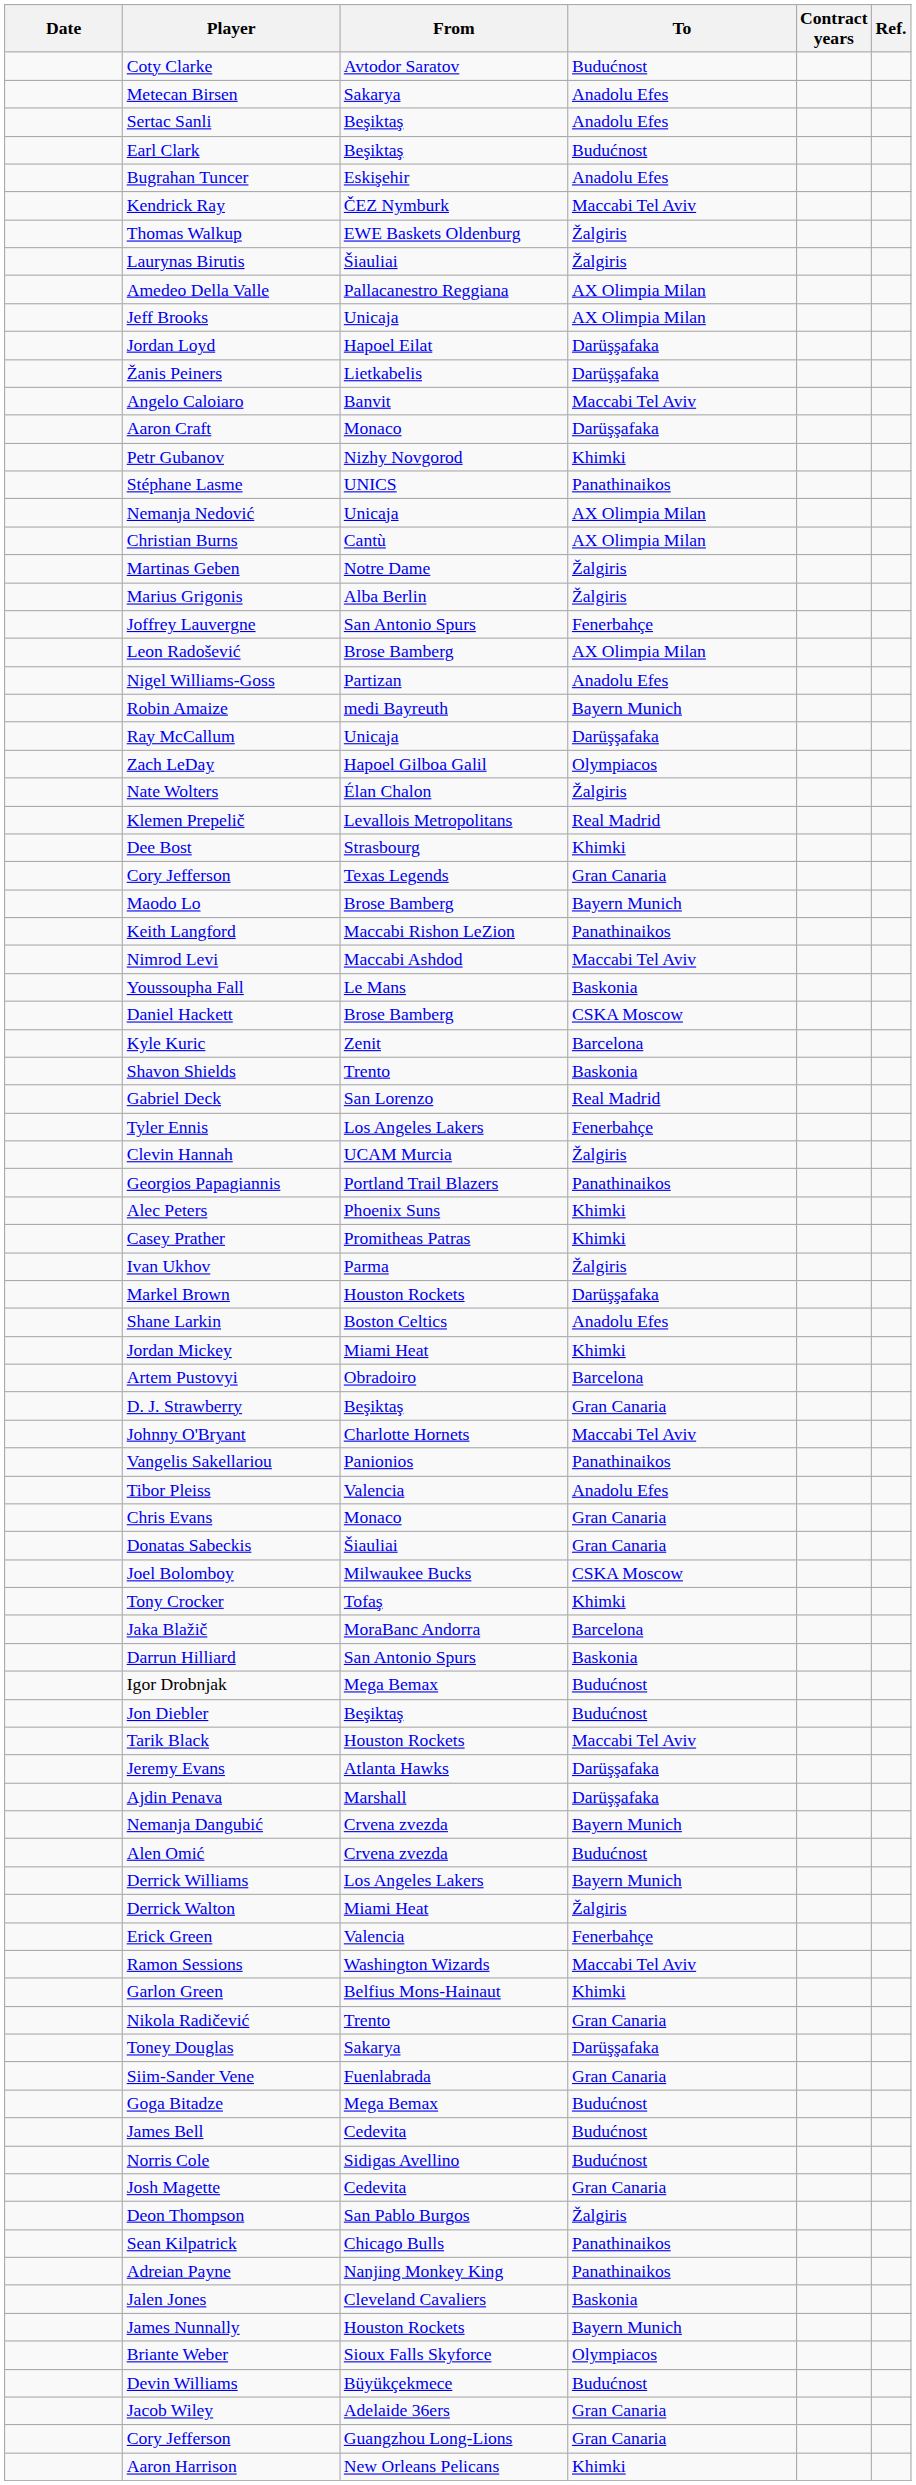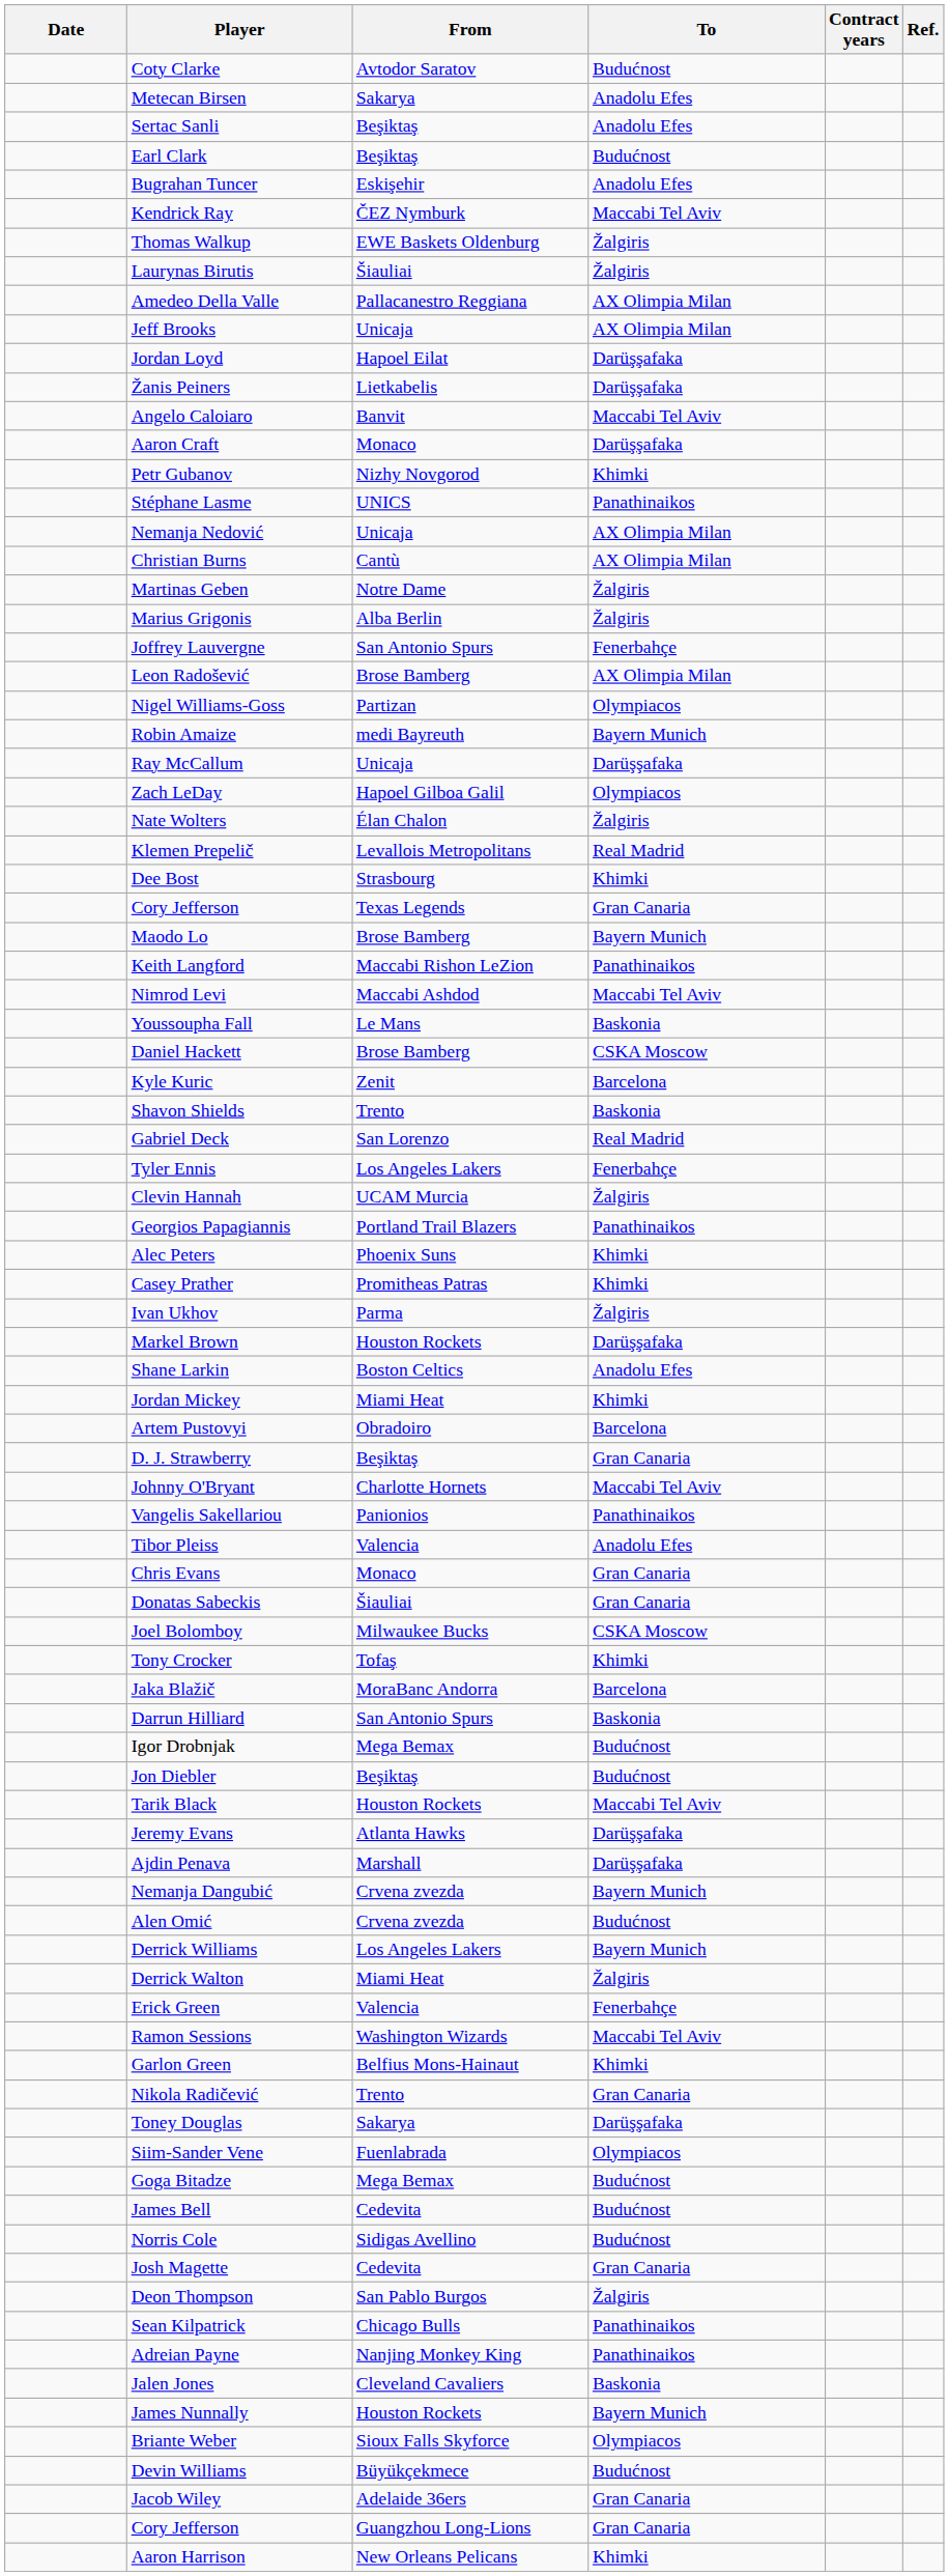 <table class="wikitable sortable">
 <tr>
 <th width=100>Date</th>
 <th width=190>Player</th>
 <th style="width:200px;">From</th>
 <th style="width:200px;">To</th>
 <th>Contract<br>years</th>
 <th>Ref.</th>
 </tr>
 <tr>
 <td></td>
 <td> <a href='#'>Coty Clarke</a></td>
 <td> <a href='#'>Avtodor Saratov</a></td>
 <td> <a href='#'>Budućnost</a></td>
 <td></td>
 <td></td>
 </tr>
 <tr>
 <td></td>
 <td> <a href='#'>Metecan Birsen</a></td>
 <td> <a href='#'>Sakarya</a></td>
 <td> <a href='#'>Anadolu Efes</a></td>
 <td></td>
 <td></td>
 </tr>
 <tr>
 <td></td>
 <td> <a href='#'>Sertac Sanli</a></td>
 <td> <a href='#'>Beşiktaş</a></td>
 <td> <a href='#'>Anadolu Efes</a></td>
 <td></td>
 <td></td>
 </tr>
 <tr>
 <td></td>
 <td> <a href='#'>Earl Clark</a></td>
 <td> <a href='#'>Beşiktaş</a></td>
 <td> <a href='#'>Budućnost</a></td>
 <td></td>
 <td></td>
 </tr>
 <tr>
 <td></td>
 <td> <a href='#'>Bugrahan Tuncer</a></td>
 <td> <a href='#'>Eskişehir</a></td>
 <td> <a href='#'>Anadolu Efes</a></td>
 <td></td>
 <td></td>
 </tr>
 <tr>
 <td></td>
 <td> <a href='#'>Kendrick Ray</a></td>
 <td> <a href='#'>ČEZ Nymburk</a></td>
 <td> <a href='#'>Maccabi Tel Aviv</a></td>
 <td></td>
 <td></td>
 </tr>
 <tr>
 <td></td>
 <td> <a href='#'>Thomas Walkup</a></td>
 <td> <a href='#'>EWE Baskets Oldenburg</a></td>
 <td> <a href='#'>Žalgiris</a></td>
 <td></td>
 <td></td>
 </tr>
 <tr>
 <td></td>
 <td> <a href='#'>Laurynas Birutis</a></td>
 <td> <a href='#'>Šiauliai</a></td>
 <td> <a href='#'>Žalgiris</a></td>
 <td></td>
 <td></td>
 </tr>
 <tr>
 <td></td>
 <td> <a href='#'>Amedeo Della Valle</a></td>
 <td> <a href='#'>Pallacanestro Reggiana</a></td>
 <td> <a href='#'>AX Olimpia Milan</a></td>
 <td></td>
 <td></td>
 </tr>
 <tr>
 <td></td>
 <td> <a href='#'>Jeff Brooks</a></td>
 <td> <a href='#'>Unicaja</a></td>
 <td> <a href='#'>AX Olimpia Milan</a></td>
 <td></td>
 <td></td>
 </tr>
 <tr>
 <td></td>
 <td> <a href='#'>Jordan Loyd</a></td>
 <td> <a href='#'>Hapoel Eilat</a></td>
 <td> <a href='#'>Darüşşafaka</a></td>
 <td></td>
 <td></td>
 </tr>
 <tr>
 <td></td>
 <td> <a href='#'>Žanis Peiners</a></td>
 <td> <a href='#'>Lietkabelis</a></td>
 <td> <a href='#'>Darüşşafaka</a></td>
 <td></td>
 <td></td>
 </tr>
 <tr>
 <td></td>
 <td> <a href='#'>Angelo Caloiaro</a></td>
 <td> <a href='#'>Banvit</a></td>
 <td> <a href='#'>Maccabi Tel Aviv</a></td>
 <td></td>
 <td></td>
 </tr>
 <tr>
 <td></td>
 <td> <a href='#'>Aaron Craft</a></td>
 <td> <a href='#'>Monaco</a></td>
 <td> <a href='#'>Darüşşafaka</a></td>
 <td></td>
 <td></td>
 </tr>
 <tr>
 <td></td>
 <td> <a href='#'>Petr Gubanov</a></td>
 <td> <a href='#'>Nizhy Novgorod</a></td>
 <td> <a href='#'>Khimki</a></td>
 <td></td>
 <td></td>
 </tr>
 <tr>
 <td></td>
 <td> <a href='#'>Stéphane Lasme</a></td>
 <td> <a href='#'>UNICS</a></td>
 <td> <a href='#'>Panathinaikos</a></td>
 <td></td>
 <td></td>
 </tr>
 <tr>
 <td></td>
 <td> <a href='#'>Nemanja Nedović</a></td>
 <td> <a href='#'>Unicaja</a></td>
 <td> <a href='#'>AX Olimpia Milan</a></td>
 <td></td>
 <td></td>
 </tr>
 <tr>
 <td></td>
 <td> <a href='#'>Christian Burns</a></td>
 <td> <a href='#'>Cantù</a></td>
 <td> <a href='#'>AX Olimpia Milan</a></td>
 <td></td>
 <td></td>
 </tr>
 <tr>
 <td></td>
 <td> <a href='#'>Martinas Geben</a></td>
 <td> <a href='#'>Notre Dame</a></td>
 <td> <a href='#'>Žalgiris</a></td>
 <td></td>
 <td></td>
 </tr>
 <tr>
 <td></td>
 <td> <a href='#'>Marius Grigonis</a></td>
 <td> <a href='#'>Alba Berlin</a></td>
 <td> <a href='#'>Žalgiris</a></td>
 <td></td>
 <td></td>
 </tr>
 <tr>
 <td></td>
 <td> <a href='#'>Joffrey Lauvergne</a></td>
 <td> <a href='#'>San Antonio Spurs</a></td>
 <td> <a href='#'>Fenerbahçe</a></td>
 <td></td>
 <td></td>
 </tr>
 <tr>
 <td></td>
 <td> <a href='#'>Leon Radošević</a></td>
 <td> <a href='#'>Brose Bamberg</a></td>
 <td> <a href='#'>AX Olimpia Milan</a></td>
 <td></td>
 <td></td>
 </tr>
 <tr>
 <td></td>
 <td> <a href='#'>Nigel Williams-Goss</a></td>
 <td> <a href='#'>Partizan</a></td>
-<td> <a href='#'>Anadolu Efes</a></td>
+<td> <a href='#'>Olympiacos</a></td>
 <td></td>
 <td></td>
 </tr>
 <tr>
 <td></td>
 <td> <a href='#'>Robin Amaize</a></td>
 <td> <a href='#'>medi Bayreuth</a></td>
 <td> <a href='#'>Bayern Munich</a></td>
 <td></td>
 <td></td>
 </tr>
 <tr>
 <td></td>
 <td> <a href='#'>Ray McCallum</a></td>
 <td> <a href='#'>Unicaja</a></td>
 <td> <a href='#'>Darüşşafaka</a></td>
 <td></td>
 <td></td>
 </tr>
 <tr>
 <td></td>
 <td> <a href='#'>Zach LeDay</a></td>
 <td> <a href='#'>Hapoel Gilboa Galil</a></td>
 <td> <a href='#'>Olympiacos</a></td>
 <td></td>
 <td></td>
 </tr>
 <tr>
 <td></td>
 <td> <a href='#'>Nate Wolters</a></td>
 <td> <a href='#'>Élan Chalon</a></td>
 <td> <a href='#'>Žalgiris</a></td>
 <td></td>
 <td></td>
 </tr>
 <tr>
 <td></td>
 <td> <a href='#'>Klemen Prepelič</a></td>
 <td> <a href='#'>Levallois Metropolitans</a></td>
 <td> <a href='#'>Real Madrid</a></td>
 <td></td>
 <td></td>
 </tr>
 <tr>
 <td></td>
 <td> <a href='#'>Dee Bost</a></td>
 <td> <a href='#'>Strasbourg</a></td>
 <td> <a href='#'>Khimki</a></td>
 <td></td>
 <td></td>
 </tr>
 <tr>
 <td></td>
 <td> <a href='#'>Cory Jefferson</a></td>
 <td> <a href='#'>Texas Legends</a></td>
 <td> <a href='#'>Gran Canaria</a></td>
 <td></td>
 <td></td>
 </tr>
 <tr>
 <td></td>
 <td> <a href='#'>Maodo Lo</a></td>
 <td> <a href='#'>Brose Bamberg</a></td>
 <td> <a href='#'>Bayern Munich</a></td>
 <td></td>
 <td></td>
 </tr>
 <tr>
 <td></td>
 <td> <a href='#'>Keith Langford</a></td>
 <td> <a href='#'>Maccabi Rishon LeZion</a></td>
 <td> <a href='#'>Panathinaikos</a></td>
 <td></td>
 <td></td>
 </tr>
 <tr>
 <td></td>
 <td> <a href='#'>Nimrod Levi</a></td>
 <td> <a href='#'>Maccabi Ashdod</a></td>
 <td> <a href='#'>Maccabi Tel Aviv</a></td>
 <td></td>
 <td></td>
 </tr>
 <tr>
 <td></td>
 <td> <a href='#'>Youssoupha Fall</a></td>
 <td> <a href='#'>Le Mans</a></td>
 <td> <a href='#'>Baskonia</a></td>
 <td></td>
 <td></td>
 </tr>
 <tr>
 <td></td>
 <td> <a href='#'>Daniel Hackett</a></td>
 <td> <a href='#'>Brose Bamberg</a></td>
 <td> <a href='#'>CSKA Moscow</a></td>
 <td></td>
 <td></td>
 </tr>
 <tr>
 <td></td>
 <td> <a href='#'>Kyle Kuric</a></td>
 <td> <a href='#'>Zenit</a></td>
 <td> <a href='#'>Barcelona</a></td>
 <td></td>
 <td></td>
 </tr>
 <tr>
 <td></td>
 <td> <a href='#'>Shavon Shields</a></td>
 <td> <a href='#'>Trento</a></td>
 <td> <a href='#'>Baskonia</a></td>
 <td></td>
 <td></td>
 </tr>
 <tr>
 <td></td>
 <td> <a href='#'>Gabriel Deck</a></td>
 <td> <a href='#'>San Lorenzo</a></td>
 <td> <a href='#'>Real Madrid</a></td>
 <td></td>
 <td></td>
 </tr>
 <tr>
 <td></td>
 <td> <a href='#'>Tyler Ennis</a></td>
 <td> <a href='#'>Los Angeles Lakers</a></td>
 <td> <a href='#'>Fenerbahçe</a></td>
 <td></td>
 <td></td>
 </tr>
 <tr>
 <td></td>
 <td> <a href='#'>Clevin Hannah</a></td>
 <td> <a href='#'>UCAM Murcia</a></td>
 <td> <a href='#'>Žalgiris</a></td>
 <td></td>
 <td></td>
 </tr>
 <tr>
 <td></td>
 <td> <a href='#'>Georgios Papagiannis</a></td>
 <td> <a href='#'>Portland Trail Blazers</a></td>
 <td> <a href='#'>Panathinaikos</a></td>
 <td></td>
 <td></td>
 </tr>
 <tr>
 <td></td>
 <td> <a href='#'>Alec Peters</a></td>
 <td> <a href='#'>Phoenix Suns</a></td>
 <td> <a href='#'>Khimki</a></td>
 <td></td>
 <td></td>
 </tr>
 <tr>
 <td></td>
 <td> <a href='#'>Casey Prather</a></td>
 <td> <a href='#'>Promitheas Patras</a></td>
 <td> <a href='#'>Khimki</a></td>
 <td></td>
 <td></td>
 </tr>
 <tr>
 <td></td>
 <td> <a href='#'>Ivan Ukhov</a></td>
 <td> <a href='#'>Parma</a></td>
 <td> <a href='#'>Žalgiris</a></td>
 <td></td>
 <td></td>
 </tr>
 <tr>
 <td></td>
 <td> <a href='#'>Markel Brown</a></td>
 <td> <a href='#'>Houston Rockets</a></td>
 <td> <a href='#'>Darüşşafaka</a></td>
 <td></td>
 <td></td>
 </tr>
 <tr>
 <td></td>
 <td> <a href='#'>Shane Larkin</a></td>
 <td> <a href='#'>Boston Celtics</a></td>
 <td> <a href='#'>Anadolu Efes</a></td>
 <td></td>
 <td></td>
 </tr>
 <tr>
 <td></td>
 <td> <a href='#'>Jordan Mickey</a></td>
 <td> <a href='#'>Miami Heat</a></td>
 <td> <a href='#'>Khimki</a></td>
 <td></td>
 <td></td>
 </tr>
 <tr>
 <td></td>
 <td> <a href='#'>Artem Pustovyi</a></td>
 <td> <a href='#'>Obradoiro</a></td>
 <td> <a href='#'>Barcelona</a></td>
 <td></td>
 <td></td>
 </tr>
 <tr>
 <td></td>
 <td> <a href='#'>D. J. Strawberry</a></td>
 <td> <a href='#'>Beşiktaş</a></td>
 <td> <a href='#'>Gran Canaria</a></td>
 <td></td>
 <td></td>
 </tr>
 <tr>
 <td></td>
 <td> <a href='#'>Johnny O'Bryant</a></td>
 <td> <a href='#'>Charlotte Hornets</a></td>
 <td> <a href='#'>Maccabi Tel Aviv</a></td>
 <td></td>
 <td></td>
 </tr>
 <tr>
 <td></td>
 <td> <a href='#'>Vangelis Sakellariou</a></td>
 <td> <a href='#'>Panionios</a></td>
 <td> <a href='#'>Panathinaikos</a></td>
 <td></td>
 <td></td>
 </tr>
 <tr>
 <td></td>
 <td> <a href='#'>Tibor Pleiss</a></td>
 <td> <a href='#'>Valencia</a></td>
 <td> <a href='#'>Anadolu Efes</a></td>
 <td></td>
 <td></td>
 </tr>
 <tr>
 <td></td>
 <td> <a href='#'>Chris Evans</a></td>
 <td> <a href='#'>Monaco</a></td>
 <td> <a href='#'>Gran Canaria</a></td>
 <td></td>
 <td></td>
 </tr>
 <tr>
 <td></td>
 <td> <a href='#'>Donatas Sabeckis</a></td>
 <td> <a href='#'>Šiauliai</a></td>
 <td> <a href='#'>Gran Canaria</a></td>
 <td></td>
 <td></td>
 </tr>
 <tr>
 <td></td>
 <td> <a href='#'>Joel Bolomboy</a></td>
 <td> <a href='#'>Milwaukee Bucks</a></td>
 <td> <a href='#'>CSKA Moscow</a></td>
 <td></td>
 <td></td>
 </tr>
 <tr>
 <td></td>
 <td> <a href='#'>Tony Crocker</a></td>
 <td> <a href='#'>Tofaş</a></td>
 <td> <a href='#'>Khimki</a></td>
 <td></td>
 <td></td>
 </tr>
 <tr>
 <td></td>
 <td> <a href='#'>Jaka Blažič</a></td>
 <td> <a href='#'>MoraBanc Andorra</a></td>
 <td> <a href='#'>Barcelona</a></td>
 <td></td>
 <td></td>
 </tr>
 <tr>
 <td></td>
 <td> <a href='#'>Darrun Hilliard</a></td>
 <td> <a href='#'>San Antonio Spurs</a></td>
 <td> <a href='#'>Baskonia</a></td>
 <td></td>
 <td></td>
 </tr>
 <tr>
 <td></td>
 <td> Igor Drobnjak</td>
 <td> <a href='#'>Mega Bemax</a></td>
 <td> <a href='#'>Budućnost</a></td>
 <td></td>
 <td></td>
 </tr>
 <tr>
 <td></td>
 <td> <a href='#'>Jon Diebler</a></td>
 <td> <a href='#'>Beşiktaş</a></td>
 <td> <a href='#'>Budućnost</a></td>
 <td></td>
 <td></td>
 </tr>
 <tr>
 <td></td>
 <td> <a href='#'>Tarik Black</a></td>
 <td> <a href='#'>Houston Rockets</a></td>
 <td> <a href='#'>Maccabi Tel Aviv</a></td>
 <td></td>
 <td></td>
 </tr>
 <tr>
 <td></td>
 <td> <a href='#'>Jeremy Evans</a></td>
 <td> <a href='#'>Atlanta Hawks</a></td>
 <td> <a href='#'>Darüşşafaka</a></td>
 <td></td>
 <td></td>
 </tr>
 <tr>
 <td></td>
 <td> <a href='#'>Ajdin Penava</a></td>
 <td> <a href='#'>Marshall</a></td>
 <td> <a href='#'>Darüşşafaka</a></td>
 <td></td>
 <td></td>
 </tr>
 <tr>
 <td></td>
 <td> <a href='#'>Nemanja Dangubić</a></td>
 <td> <a href='#'>Crvena zvezda</a></td>
 <td> <a href='#'>Bayern Munich</a></td>
 <td></td>
 <td></td>
 </tr>
 <tr>
 <td></td>
 <td> <a href='#'>Alen Omić</a></td>
 <td> <a href='#'>Crvena zvezda</a></td>
 <td> <a href='#'>Budućnost</a></td>
 <td></td>
 <td></td>
 </tr>
 <tr>
 <td></td>
 <td> <a href='#'>Derrick Williams</a></td>
 <td> <a href='#'>Los Angeles Lakers</a></td>
 <td> <a href='#'>Bayern Munich</a></td>
 <td></td>
 <td></td>
 </tr>
 <tr>
 <td></td>
 <td> <a href='#'>Derrick Walton</a></td>
 <td> <a href='#'>Miami Heat</a></td>
 <td> <a href='#'>Žalgiris</a></td>
 <td></td>
 <td></td>
 </tr>
 <tr>
 <td></td>
 <td> <a href='#'>Erick Green</a></td>
 <td> <a href='#'>Valencia</a></td>
 <td> <a href='#'>Fenerbahçe</a></td>
 <td></td>
 <td></td>
 </tr>
 <tr>
 <td></td>
 <td> <a href='#'>Ramon Sessions</a></td>
 <td> <a href='#'>Washington Wizards</a></td>
 <td> <a href='#'>Maccabi Tel Aviv</a></td>
 <td></td>
 <td></td>
 </tr>
 <tr>
 <td></td>
 <td> <a href='#'>Garlon Green</a></td>
 <td> <a href='#'>Belfius Mons-Hainaut</a></td>
 <td> <a href='#'>Khimki</a></td>
 <td></td>
 <td></td>
 </tr>
 <tr>
 <td></td>
 <td> <a href='#'>Nikola Radičević</a></td>
 <td> <a href='#'>Trento</a></td>
 <td> <a href='#'>Gran Canaria</a></td>
 <td></td>
 <td></td>
 </tr>
 <tr>
 <td></td>
 <td> <a href='#'>Toney Douglas</a></td>
 <td> <a href='#'>Sakarya</a></td>
 <td> <a href='#'>Darüşşafaka</a></td>
 <td></td>
 <td></td>
 </tr>
 <tr>
 <td></td>
 <td> <a href='#'>Siim-Sander Vene</a></td>
 <td> <a href='#'>Fuenlabrada</a></td>
-<td> <a href='#'>Gran Canaria</a></td>
+<td> <a href='#'>Olympiacos</a></td>
 <td></td>
 <td></td>
 </tr>
 <tr>
 <td></td>
 <td> <a href='#'>Goga Bitadze</a></td>
 <td> <a href='#'>Mega Bemax</a></td>
 <td> <a href='#'>Budućnost</a></td>
 <td></td>
 <td></td>
 </tr>
 <tr>
 <td></td>
 <td> <a href='#'>James Bell</a></td>
 <td> <a href='#'>Cedevita</a></td>
 <td> <a href='#'>Budućnost</a></td>
 <td></td>
 <td></td>
 </tr>
 <tr>
 <td></td>
 <td> <a href='#'>Norris Cole</a></td>
 <td> <a href='#'>Sidigas Avellino</a></td>
 <td> <a href='#'>Budućnost</a></td>
 <td></td>
 <td></td>
 </tr>
 <tr>
 <td></td>
 <td> <a href='#'>Josh Magette</a></td>
 <td> <a href='#'>Cedevita</a></td>
 <td> <a href='#'>Gran Canaria</a></td>
 <td></td>
 <td></td>
 </tr>
 <tr>
 <td></td>
 <td> <a href='#'>Deon Thompson</a></td>
 <td> <a href='#'>San Pablo Burgos</a></td>
 <td> <a href='#'>Žalgiris</a></td>
 <td></td>
 <td></td>
 </tr>
 <tr>
 <td></td>
 <td> <a href='#'>Sean Kilpatrick</a></td>
 <td> <a href='#'>Chicago Bulls</a></td>
 <td> <a href='#'>Panathinaikos</a></td>
 <td></td>
 <td></td>
 </tr>
 <tr>
 <td></td>
 <td> <a href='#'>Adreian Payne</a></td>
 <td> <a href='#'>Nanjing Monkey King</a></td>
 <td> <a href='#'>Panathinaikos</a></td>
 <td></td>
 <td></td>
 </tr>
 <tr>
 <td></td>
 <td> <a href='#'>Jalen Jones</a></td>
 <td> <a href='#'>Cleveland Cavaliers</a></td>
 <td> <a href='#'>Baskonia</a></td>
 <td></td>
 <td></td>
 </tr>
 <tr>
 <td></td>
 <td> <a href='#'>James Nunnally</a></td>
 <td> <a href='#'>Houston Rockets</a></td>
 <td> <a href='#'>Bayern Munich</a></td>
 <td></td>
 <td></td>
 </tr>
 <tr>
 <td></td>
 <td> <a href='#'>Briante Weber</a></td>
 <td> <a href='#'>Sioux Falls Skyforce</a></td>
 <td> <a href='#'>Olympiacos</a></td>
 <td></td>
 <td></td>
 </tr>
 <tr>
 <td></td>
 <td> <a href='#'>Devin Williams</a></td>
 <td> <a href='#'>Büyükçekmece</a></td>
 <td> <a href='#'>Budućnost</a></td>
 <td></td>
 <td></td>
 </tr>
 <tr>
 <td></td>
 <td> <a href='#'>Jacob Wiley</a></td>
 <td> <a href='#'>Adelaide 36ers</a></td>
 <td> <a href='#'>Gran Canaria</a></td>
 <td></td>
 <td></td>
 </tr>
 <tr>
 <td></td>
 <td> <a href='#'>Cory Jefferson</a></td>
 <td> <a href='#'>Guangzhou Long-Lions</a></td>
 <td> <a href='#'>Gran Canaria</a></td>
 <td></td>
 <td></td>
 </tr>
 <tr>
 <td></td>
 <td> <a href='#'>Aaron Harrison</a></td>
 <td> <a href='#'>New Orleans Pelicans</a></td>
 <td> <a href='#'>Khimki</a></td>
 <td></td>
 <td></td>
 </tr>
 </table>
